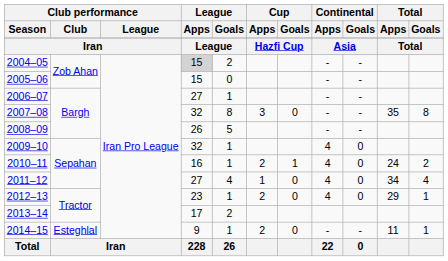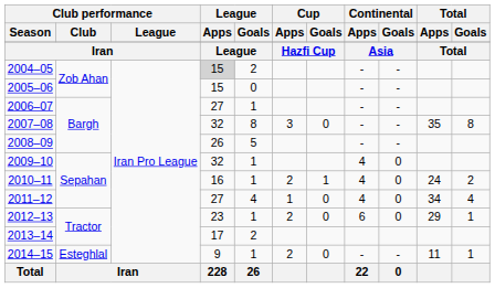 <table class="wikitable" style="text-align:center">
 <tr>
 <th colspan=3>Club performance</th>
 <th colspan=2>League</th>
 <th colspan=2>Cup</th>
 <th colspan=2>Continental</th>
 <th colspan=2>Total</th>
 </tr>
 <tr>
 <th>Season</th>
 <th>Club</th>
 <th>League</th>
 <th>Apps</th>
 <th>Goals</th>
 <th>Apps</th>
 <th>Goals</th>
 <th>Apps</th>
 <th>Goals</th>
 <th>Apps</th>
 <th>Goals</th>
 </tr>
 <tr>
 </tr>
 <tr>
 <th colspan=3>Iran</th>
 <th colspan=2>League</th>
 <th colspan=2><a href='#'>Hazfi Cup</a></th>
 <th colspan=2><a href='#'>Asia</a></th>
 <th colspan=2>Total</th>
 </tr>
 <tr>
 <td><a href='#'>2004–05</a></td>
 <td rowspan="2"><a href='#'>Zob Ahan</a></td>
 <td rowspan="11"><a href='#'>Iran Pro League</a></td>
 <td style="background: lightgrey;">15</td>
 <td>2</td>
 <td></td>
 <td></td>
 <td>-</td>
 <td>-</td>
 <td></td>
 <td></td>
 </tr>
 <tr>
 <td><a href='#'>2005–06</a></td>
 <td>15</td>
 <td>0</td>
 <td></td>
 <td></td>
 <td>-</td>
 <td>-</td>
 <td></td>
 <td></td>
 </tr>
 <tr>
 <td><a href='#'>2006–07</a></td>
 <td rowspan="3"><a href='#'>Bargh</a></td>
 <td>27</td>
 <td>1</td>
 <td></td>
 <td></td>
 <td>-</td>
 <td>-</td>
 <td></td>
 <td></td>
 </tr>
 <tr>
 <td><a href='#'>2007–08</a></td>
 <td>32</td>
 <td>8</td>
 <td>3</td>
 <td>0</td>
 <td>-</td>
 <td>-</td>
 <td>35</td>
 <td>8</td>
 </tr>
 <tr>
 <td><a href='#'>2008–09</a></td>
 <td>26</td>
 <td>5</td>
 <td></td>
 <td></td>
 <td>-</td>
 <td>-</td>
 <td></td>
 <td></td>
 </tr>
 <tr>
 <td><a href='#'>2009–10</a></td>
 <td rowspan="3"><a href='#'>Sepahan</a></td>
 <td>32</td>
 <td>1</td>
 <td></td>
 <td></td>
 <td>4</td>
 <td>0</td>
 <td></td>
 <td></td>
 </tr>
 <tr>
 <td><a href='#'>2010–11</a></td>
 <td>16</td>
 <td>1</td>
 <td>2</td>
 <td>1</td>
 <td>4</td>
 <td>0</td>
 <td>24</td>
 <td>2</td>
 </tr>
 <tr>
 <td><a href='#'>2011–12</a></td>
 <td>27</td>
 <td>4</td>
 <td>1</td>
 <td>0</td>
 <td>4</td>
 <td>0</td>
 <td>34</td>
 <td>4</td>
 </tr>
 <tr>
 <td><a href='#'>2012–13</a></td>
 <td rowspan="2"><a href='#'>Tractor</a></td>
 <td>23</td>
 <td>1</td>
 <td>2</td>
 <td>0</td>
-<td>4</td>
+<td>6</td>
 <td>0</td>
 <td>29</td>
 <td>1</td>
 </tr>
 <tr>
 <td><a href='#'>2013–14</a></td>
 <td>17</td>
 <td>2</td>
 <td></td>
 <td></td>
 <td></td>
 <td></td>
 <td></td>
 <td></td>
 </tr>
 <tr>
 <td><a href='#'>2014–15</a></td>
 <td rowspan="1"><a href='#'>Esteghlal</a></td>
 <td>9</td>
 <td>1</td>
 <td>2</td>
 <td>0</td>
 <td>-</td>
 <td>-</td>
 <td>11</td>
 <td>1</td>
 </tr>
 <tr>
 <th rowspan=1>Total</th>
 <th colspan=2>Iran</th>
 <th>228</th>
 <th>26</th>
 <th></th>
 <th></th>
 <th>22</th>
 <th>0</th>
 <th></th>
 <th></th>
 </tr>
 </table>
